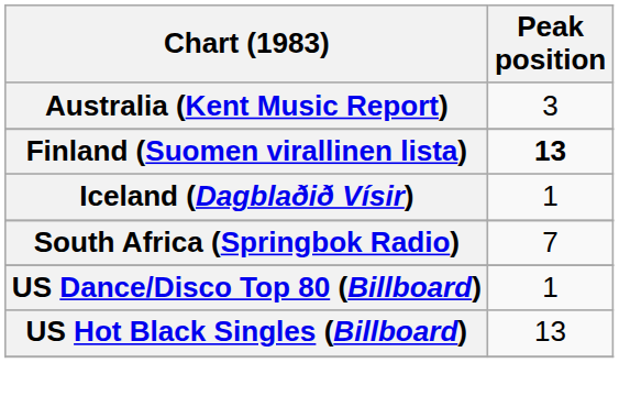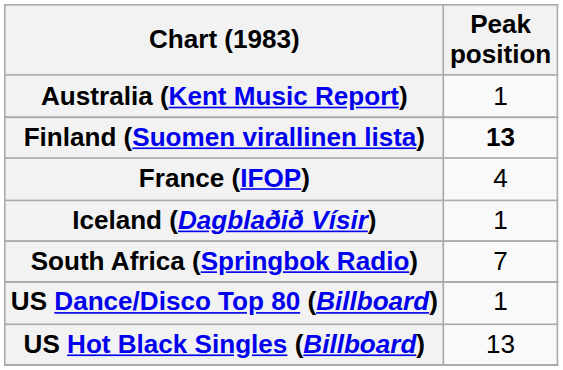 <table class="wikitable sortable plainrowheaders" style="text-align:center">
 <tr>
 <th>Chart (1983)</th>
 <th>Peak<br>position</th>
 </tr>
 <tr>
 <th scope="row">Australia (<a href='#'>Kent Music Report</a>)</th>
-<td>3</td>
+<td>1</td>
 </tr>
 <tr>
 </tr>
 <tr>
 </tr>
 <tr>
 <th scope="row">Finland (<a href='#'>Suomen virallinen lista</a>)</th>
 <td><strong>13</strong></td>
+</tr>
+<tr>
+<th scope="row">France (<a href='#'>IFOP</a>)</th>
+<td>4</td>
 </tr>
 <tr>
 <th scope="row">Iceland (<em><a href='#'>Dagblaðið Vísir</a></em>)</th>
 <td>1</td>
 </tr>
 <tr>
 </tr>
 <tr>
 </tr>
 <tr>
 </tr>
 <tr>
 </tr>
 <tr>
 <th scope="row">South Africa (<a href='#'>Springbok Radio</a>)</th>
 <td>7</td>
 </tr>
 <tr>
 </tr>
 <tr>
 </tr>
 <tr>
 </tr>
 <tr>
 <th scope="row">US <a href='#'>Dance/Disco Top 80</a> (<em><a href='#'>Billboard</a></em>)</th>
 <td>1</td>
 </tr>
 <tr>
 <th scope="row">US <a href='#'>Hot Black Singles</a> (<em><a href='#'>Billboard</a></em>)</th>
 <td>13</td>
 </tr>
 <tr>
 </tr>
 </table>
